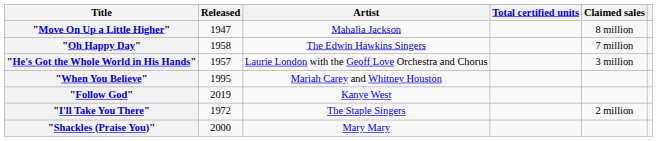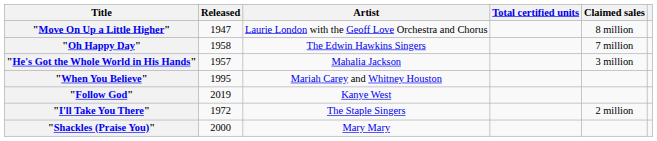 <table class="wikitable plainrowheaders" style="text-align:center;">
 <tr>
 <th>Title</th>
 <th>Released</th>
 <th>Artist</th>
 <th><a href='#'>Total certified units</a></th>
 <th>Claimed sales</th>
 <th></th>
 </tr>
 <tr>
 <th scope="row">"<a href='#'>Move On Up a Little Higher</a>"</th>
 <td>1947</td>
-<td><a href='#'>Mahalia Jackson</a></td>
+<td><a href='#'>Laurie London</a> with the <a href='#'>Geoff Love</a> Orchestra and Chorus</td>
 <td></td>
 <td>8 million</td>
 <td></td>
 </tr>
 <tr>
 <th scope="row">"<a href='#'>Oh Happy Day</a>"</th>
 <td>1958</td>
 <td><a href='#'>The Edwin Hawkins Singers</a></td>
 <td></td>
 <td>7 million</td>
 <td></td>
 </tr>
 <tr>
 <th scope="row">"<a href='#'>He's Got the Whole World in His Hands</a>"</th>
 <td>1957</td>
-<td><a href='#'>Laurie London</a> with the <a href='#'>Geoff Love</a> Orchestra and Chorus</td>
+<td><a href='#'>Mahalia Jackson</a></td>
 <td></td>
 <td>3 million</td>
 <td></td>
 </tr>
 <tr>
 <th scope="row">"<a href='#'>When You Believe</a>"</th>
 <td>1995</td>
 <td><a href='#'>Mariah Carey</a> and <a href='#'>Whitney Houston</a></td>
 <td></td>
 <td></td>
 <td></td>
 </tr>
 <tr>
 <th scope="row">"<a href='#'>Follow God</a>"</th>
 <td>2019</td>
 <td><a href='#'>Kanye West</a></td>
 <td></td>
 <td></td>
 <td></td>
 </tr>
 <tr>
 <th scope="row">"<a href='#'>I'll Take You There</a>"</th>
 <td>1972</td>
 <td><a href='#'>The Staple Singers</a></td>
 <td></td>
 <td>2 million</td>
 <td></td>
 </tr>
 <tr>
 <th scope="row">"<a href='#'>Shackles (Praise You)</a>"</th>
 <td>2000</td>
 <td><a href='#'>Mary Mary</a></td>
 <td></td>
 <td></td>
 <td></td>
 </tr>
 </table>
